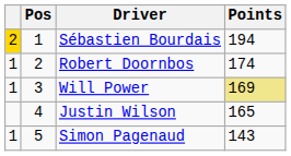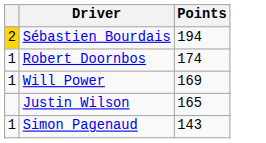 <table class="wikitable" style="font-size: 95%;">
 <tr>
 <th></th>
-<th>Pos</th>
 <th>Driver</th>
 <th>Points</th>
 </tr>
 <tr>
 <td align="left" style="background: gold;"> 2</td>
-<td align="center">1</td>
 <td> <a href='#'>Sébastien Bourdais</a></td>
 <td align="left">194</td>
 </tr>
 <tr>
 <td align="left"> 1</td>
-<td align="center">2</td>
 <td> <a href='#'>Robert Doornbos</a></td>
 <td align="left">174</td>
 </tr>
 <tr>
 <td align="left"> 1</td>
-<td align="center">3</td>
 <td> <a href='#'>Will Power</a></td>
-<td align="left" style="background: khaki;">169</td>
+<td align="left">169</td>
 </tr>
 <tr>
 <td align="left"></td>
-<td align="center">4</td>
 <td> <a href='#'>Justin Wilson</a></td>
 <td align="left">165</td>
 </tr>
 <tr>
 <td align="left"> 1</td>
-<td align="center">5</td>
 <td> <a href='#'>Simon Pagenaud</a></td>
 <td align="left">143</td>
 </tr>
 </table>
